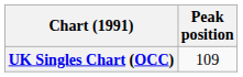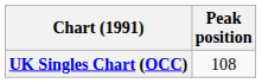 <table class="wikitable plainrowheaders" style="text-align:center">
 <tr>
 <th>Chart (1991)</th>
 <th>Peak<br>position</th>
 </tr>
 <tr>
 <th scope="row"><a href='#'>UK Singles Chart</a> (<a href='#'>OCC</a>)</th>
-<td>109</td>
+<td>108</td>
 </tr>
 </table>
